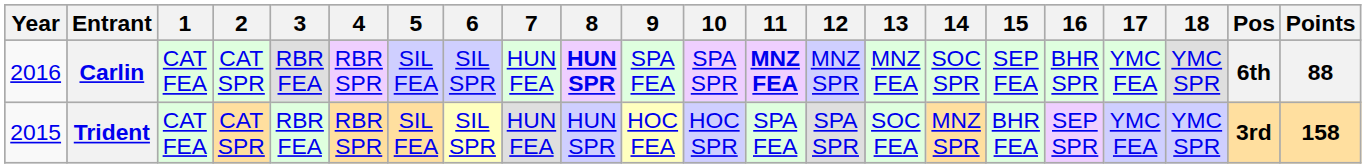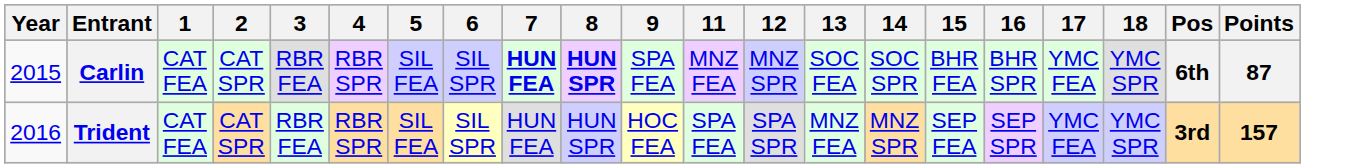 <table class="wikitable" style="text-align:center; font-size:85%">
 <tr>
 <th>Year</th>
 <th>Entrant</th>
 <th>1</th>
 <th>2</th>
 <th>3</th>
 <th>4</th>
 <th>5</th>
 <th>6</th>
 <th>7</th>
 <th>8</th>
 <th>9</th>
-<th>10</th>
 <th>11</th>
 <th>12</th>
 <th>13</th>
 <th>14</th>
 <th>15</th>
 <th>16</th>
 <th>17</th>
 <th>18</th>
 <th>Pos</th>
 <th>Points</th>
 </tr>
 <tr>
-<td><a href='#'>2016</a></td>
+<td><a href='#'>2015</a></td>
 <th nowrap><a href='#'>Carlin</a></th>
 <td style="background:#DFFFDF;"><a href='#'>CAT<br>FEA</a><br></td>
 <td style="background:#DFFFDF;"><a href='#'>CAT<br>SPR</a><br></td>
 <td style="background:#DFDFDF;"><a href='#'>RBR<br>FEA</a><br></td>
 <td style="background:#EFCFFF;"><a href='#'>RBR<br>SPR</a><br></td>
 <td style="background:#CFCFFF;"><a href='#'>SIL<br>FEA</a><br></td>
 <td style="background:#CFCFFF;"><a href='#'>SIL<br>SPR</a><br></td>
-<td style="background:#DFFFDF;"><a href='#'>HUN<br>FEA</a><br></td>
+<td style="background:#DFFFDF;"><strong><a href='#'>HUN<br>FEA</a><br></strong></td>
 <td style="background:#EFCFFF;"><strong><a href='#'>HUN<br>SPR</a><br></strong></td>
 <td style="background:#DFFFDF;"><a href='#'>SPA<br>FEA</a><br></td>
-<td style="background:#EFCFFF;"><a href='#'>SPA<br>SPR</a><br></td>
-<td style="background:#EFCFFF;"><strong><a href='#'>MNZ<br>FEA</a><br></strong></td>
+<td style="background:#EFCFFF;"><a href='#'>MNZ<br>FEA</a><br></td>
 <td style="background:#CFCFFF;"><a href='#'>MNZ<br>SPR</a><br></td>
-<td style="background:#DFFFDF;"><a href='#'>MNZ<br>FEA</a><br></td>
+<td style="background:#DFFFDF;"><a href='#'>SOC<br>FEA</a><br></td>
 <td style="background:#DFFFDF;"><a href='#'>SOC<br>SPR</a><br></td>
-<td style="background:#DFFFDF;"><a href='#'>SEP<br>FEA</a><br></td>
+<td style="background:#DFFFDF;"><a href='#'>BHR<br>FEA</a><br></td>
 <td style="background:#DFFFDF;"><a href='#'>BHR<br>SPR</a><br></td>
 <td style="background:#DFFFDF;"><a href='#'>YMC<br>FEA</a><br></td>
 <td style="background:#DFDFDF;"><a href='#'>YMC<br>SPR</a><br></td>
 <th>6th</th>
-<th>88</th>
+<th>87</th>
 </tr>
 <tr>
-<td><a href='#'>2015</a></td>
+<td><a href='#'>2016</a></td>
 <th nowrap><a href='#'>Trident</a></th>
 <td style="background:#DFFFDF;"><a href='#'>CAT<br>FEA</a><br></td>
 <td style="background:#FFDF9F;"><a href='#'>CAT<br>SPR</a><br></td>
 <td style="background:#DFFFDF;"><a href='#'>RBR<br>FEA</a><br></td>
 <td style="background:#FFDF9F;"><a href='#'>RBR<br>SPR</a><br></td>
 <td style="background:#FFDF9F;"><a href='#'>SIL<br>FEA</a><br></td>
 <td style="background:#FFFFBF;"><a href='#'>SIL<br>SPR</a><br></td>
 <td style="background:#DFDFDF;"><a href='#'>HUN<br>FEA</a><br></td>
 <td style="background:#CFCFFF;"><a href='#'>HUN<br>SPR</a><br></td>
 <td style="background:#FFFFBF;"><a href='#'>HOC<br>FEA</a><br></td>
-<td style="background:#CFCFFF;"><a href='#'>HOC<br>SPR</a><br></td>
 <td style="background:#DFFFDF;"><a href='#'>SPA<br>FEA</a><br></td>
 <td style="background:#DFDFDF;"><a href='#'>SPA<br>SPR</a><br></td>
-<td style="background:#DFFFDF;"><a href='#'>SOC<br>FEA</a><br></td>
+<td style="background:#DFFFDF;"><a href='#'>MNZ<br>FEA</a><br></td>
 <td style="background:#FFDF9F;"><a href='#'>MNZ<br>SPR</a><br></td>
-<td style="background:#DFFFDF;"><a href='#'>BHR<br>FEA</a><br></td>
+<td style="background:#DFFFDF;"><a href='#'>SEP<br>FEA</a><br></td>
 <td style="background:#EFCFFF;"><a href='#'>SEP<br>SPR</a><br></td>
 <td style="background:#CFCFFF;"><a href='#'>YMC<br>FEA</a><br></td>
 <td style="background:#CFCFFF;"><a href='#'>YMC<br>SPR</a><br></td>
 <th style="background:#FFDF9F;">3rd</th>
-<th style="background:#FFDF9F;">158</th>
+<th style="background:#FFDF9F;">157</th>
 </tr>
 </table>
